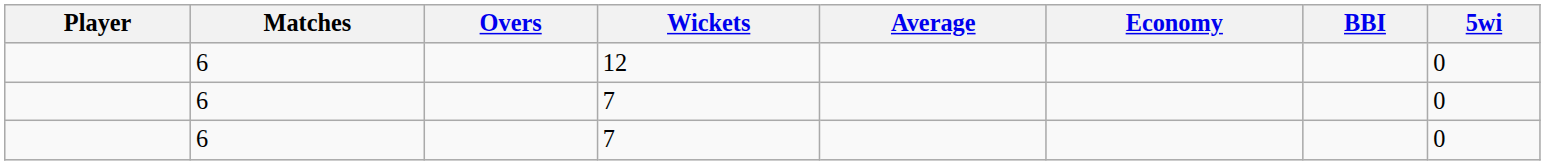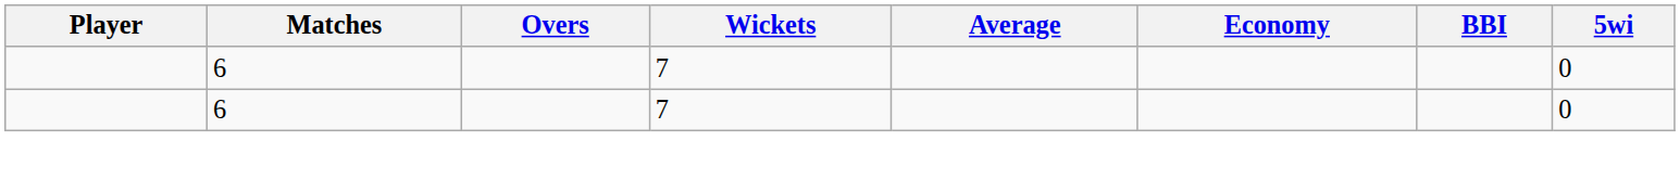 <table class="wikitable sortable" style="width:80%;">
 <tr>
 <th>Player</th>
 <th>Matches</th>
 <th><a href='#'>Overs</a></th>
 <th><a href='#'>Wickets</a></th>
 <th><a href='#'>Average</a></th>
 <th><a href='#'>Economy</a></th>
 <th><a href='#'>BBI</a></th>
 <th><a href='#'>5wi</a></th>
-</tr>
-<tr>
-<td></td>
-<td>6</td>
-<td></td>
-<td>12</td>
-<td></td>
-<td></td>
-<td></td>
-<td>0</td>
 </tr>
 <tr>
 <td></td>
 <td>6</td>
 <td></td>
 <td>7</td>
 <td></td>
 <td></td>
 <td></td>
 <td>0</td>
 </tr>
 <tr>
 <td></td>
 <td>6</td>
 <td></td>
 <td>7</td>
 <td></td>
 <td></td>
 <td></td>
 <td>0</td>
 </tr>
 </table>
